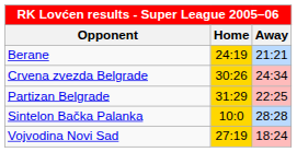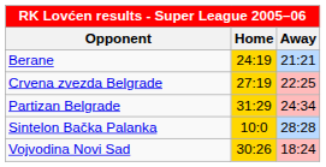 <table class="wikitable" style="text-align:center">
 <tr>
 <th colspan=10 style="background:red;color:white;">RK Lovćen results - Super League 2005–06</th>
 </tr>
 <tr>
 <th width=250>Opponent</th>
 <th>Home</th>
 <th>Away</th>
 </tr>
 <tr>
 <td align=left><a href='#'>Berane</a></td>
 <td style="background:gold">24:19</td>
 <td style="background:#badaff">21:21</td>
 </tr>
 <tr>
 <td align=left><a href='#'>Crvena zvezda Belgrade</a></td>
-<td style="background:gold">30:26</td>
-<td style="background:#ffbbbb;">24:34</td>
+<td style="background:gold">27:19</td>
+<td style="background:#ffbbbb;">22:25</td>
 </tr>
 <tr>
 <td align=left><a href='#'>Partizan Belgrade</a></td>
 <td style="background:gold">31:29</td>
-<td style="background:#ffbbbb;">22:25</td>
+<td style="background:#ffbbbb;">24:34</td>
 </tr>
 <tr>
 <td align=left><a href='#'>Sintelon Bačka Palanka</a></td>
 <td style="background:gold">10:0</td>
 <td style="background:#badaff">28:28</td>
 </tr>
 <tr>
 <td align=left><a href='#'>Vojvodina Novi Sad</a></td>
-<td style="background:gold">27:19</td>
+<td style="background:gold">30:26</td>
 <td style="background:#ffbbbb;">18:24</td>
 </tr>
 </table>
